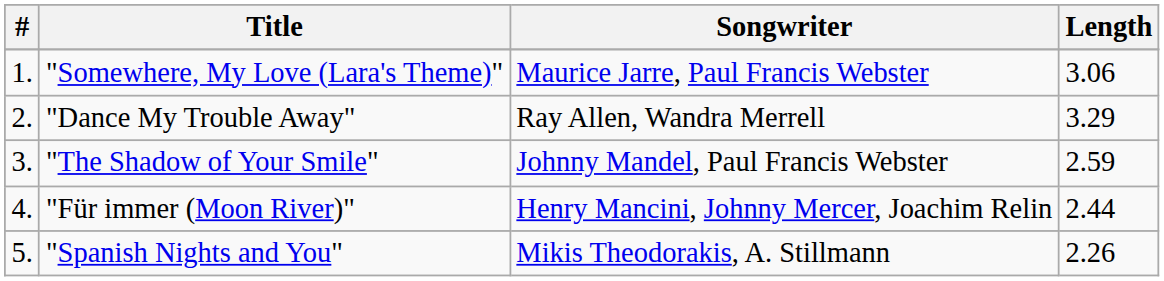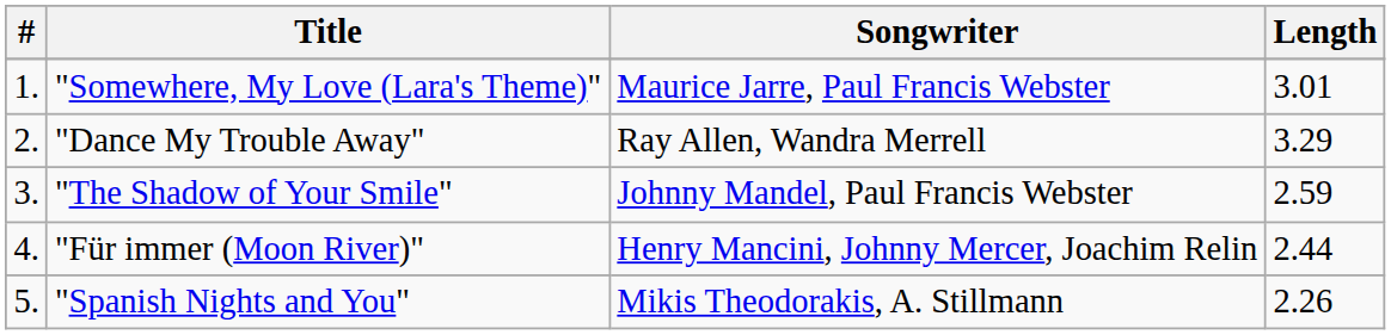 <table class="wikitable">
 <tr>
 <th>#</th>
 <th>Title</th>
 <th>Songwriter</th>
 <th>Length</th>
 </tr>
 <tr bgcolor="#ebf5ff">
 </tr>
 <tr>
 <td>1.</td>
 <td>"<a href='#'>Somewhere, My Love (Lara's Theme)</a>"</td>
 <td><a href='#'>Maurice Jarre</a>, <a href='#'>Paul Francis Webster</a></td>
-<td>3.06</td>
+<td>3.01</td>
 </tr>
 <tr>
 <td>2.</td>
 <td>"Dance My Trouble Away"</td>
 <td>Ray Allen, Wandra Merrell</td>
 <td>3.29</td>
 </tr>
 <tr>
 <td>3.</td>
 <td>"<a href='#'>The Shadow of Your Smile</a>"</td>
 <td><a href='#'>Johnny Mandel</a>, Paul Francis Webster</td>
 <td>2.59</td>
 </tr>
 <tr>
 <td>4.</td>
 <td>"Für immer (<a href='#'>Moon River</a>)"</td>
 <td><a href='#'>Henry Mancini</a>, <a href='#'>Johnny Mercer</a>, Joachim Relin</td>
 <td>2.44</td>
 </tr>
 <tr>
 <td>5.</td>
 <td>"<a href='#'>Spanish Nights and You</a>"</td>
 <td><a href='#'>Mikis Theodorakis</a>, A. Stillmann</td>
 <td>2.26</td>
 </tr>
 </table>
